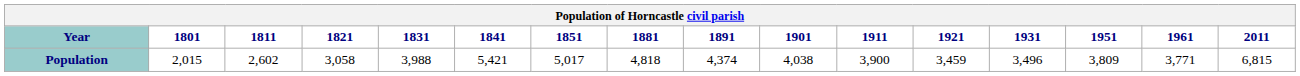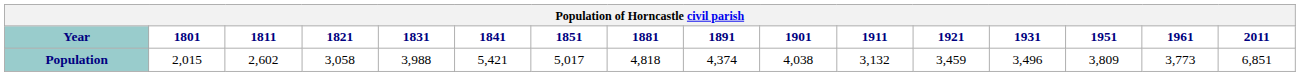 <table class="wikitable" style="font-size:90%; width:70%; border:0; text-align:center; line-height:120%;">
 <tr>
 <th colspan="16" style="text-align:center;font-size:90%;">Population of Horncastle <a href='#'>civil parish</a></th>
 </tr>
 <tr>
 <th style="background:#9cc; color:navy; height:17px;">Year</th>
 <th style="background:#fff; color:navy;">1801</th>
 <th style="background:#fff; color:navy;">1811</th>
 <th style="background:#fff; color:navy;">1821</th>
 <th style="background:#fff; color:navy;">1831</th>
 <th style="background:#fff; color:navy;">1841</th>
 <th style="background:#fff; color:navy;">1851</th>
 <th style="background:#fff; color:navy;">1881</th>
 <th style="background:#fff; color:navy;">1891</th>
 <th style="background:#fff; color:navy;">1901</th>
 <th style="background:#fff; color:navy;">1911</th>
 <th style="background:#fff; color:navy;">1921</th>
 <th style="background:#fff; color:navy;">1931</th>
 <th style="background:#fff; color:navy;">1951</th>
 <th style="background:#fff; color:navy;">1961</th>
 <th style="background:#fff; color:navy;">2011</th>
 </tr>
 <tr style="text-align:center;">
 <th style="background:#9cc; color:navy; height:17px;">Population</th>
 <td style="background:#fff; color:black;">2,015</td>
 <td style="background:#fff; color:black;">2,602</td>
 <td style="background:#fff; color:black;">3,058</td>
 <td style="background:#fff; color:black;">3,988</td>
 <td style="background:#fff; color:black;">5,421</td>
 <td style="background:#fff; color:black;">5,017</td>
 <td style="background:#fff; color:black;">4,818</td>
 <td style="background:#fff; color:black;">4,374</td>
 <td style="background:#fff; color:black;">4,038</td>
-<td style="background:#fff; color:black;">3,900</td>
+<td style="background:#fff; color:black;">3,132</td>
 <td style="background:#fff; color:black;">3,459</td>
 <td style="background:#fff; color:black;">3,496</td>
 <td style="background:#fff; color:black;">3,809</td>
-<td style="background:#fff; color:black;">3,771</td>
-<td style="background:#fff; color:black;">6,815</td>
+<td style="background:#fff; color:black;">3,773</td>
+<td style="background:#fff; color:black;">6,851</td>
 </tr>
 </table>
